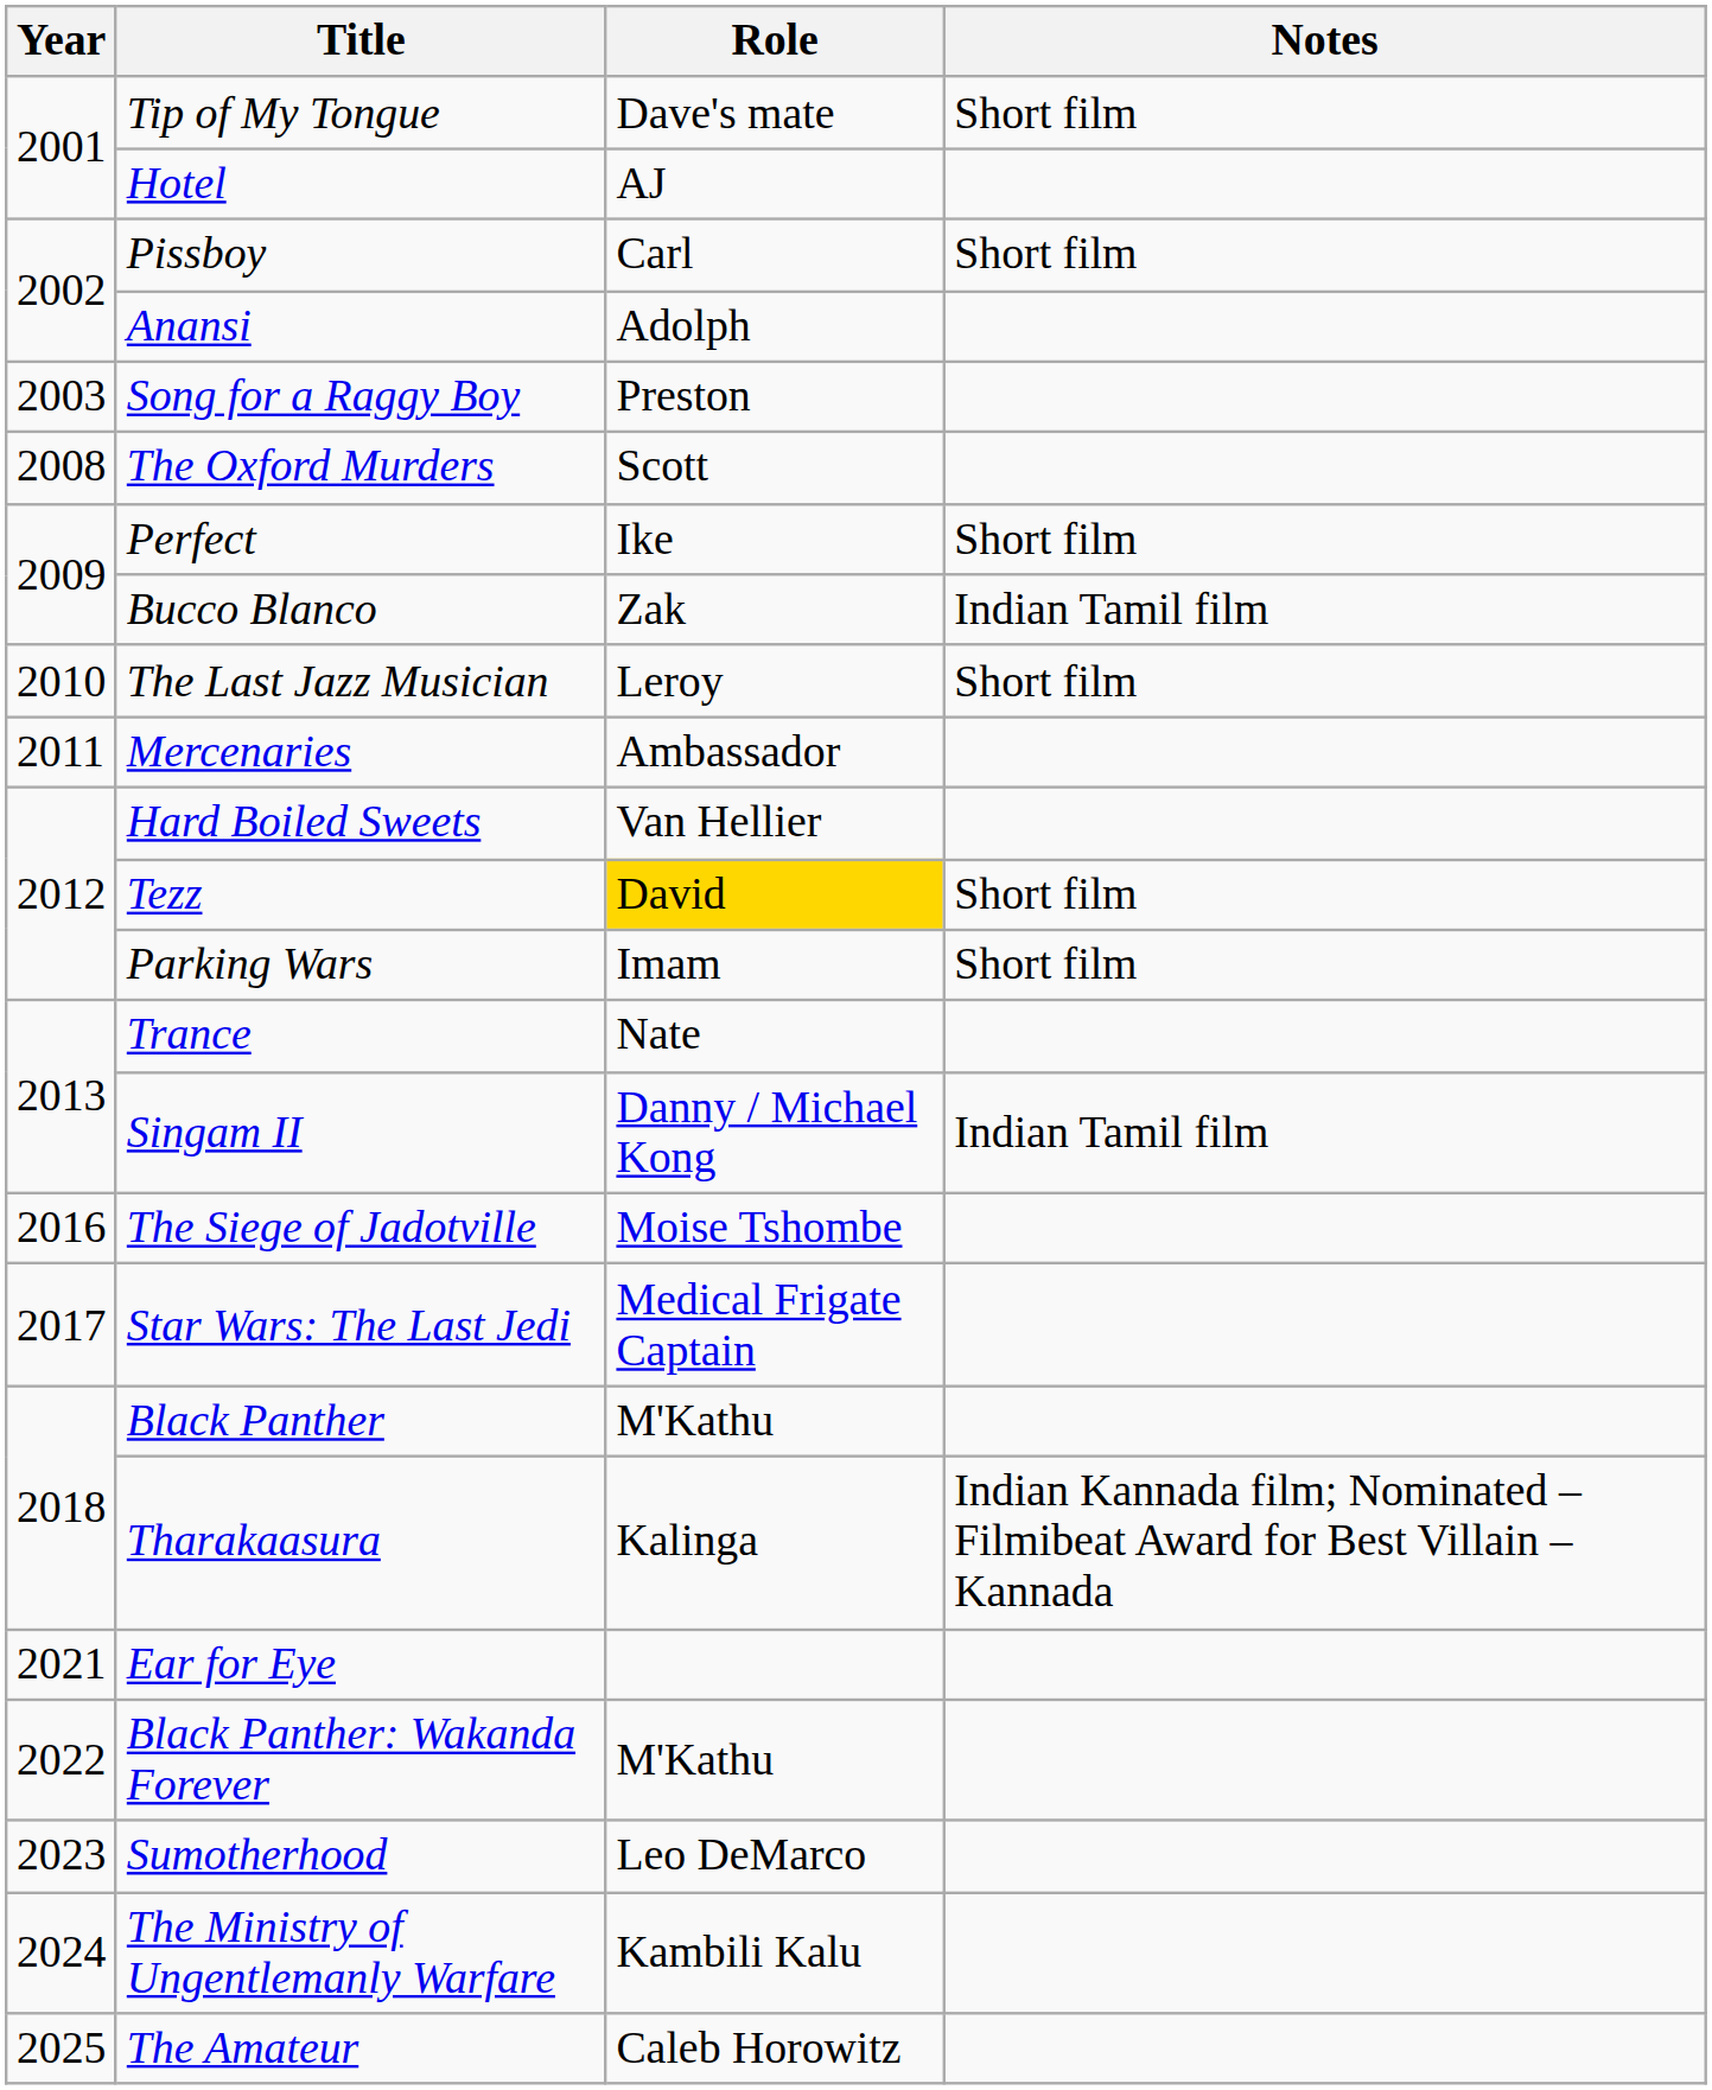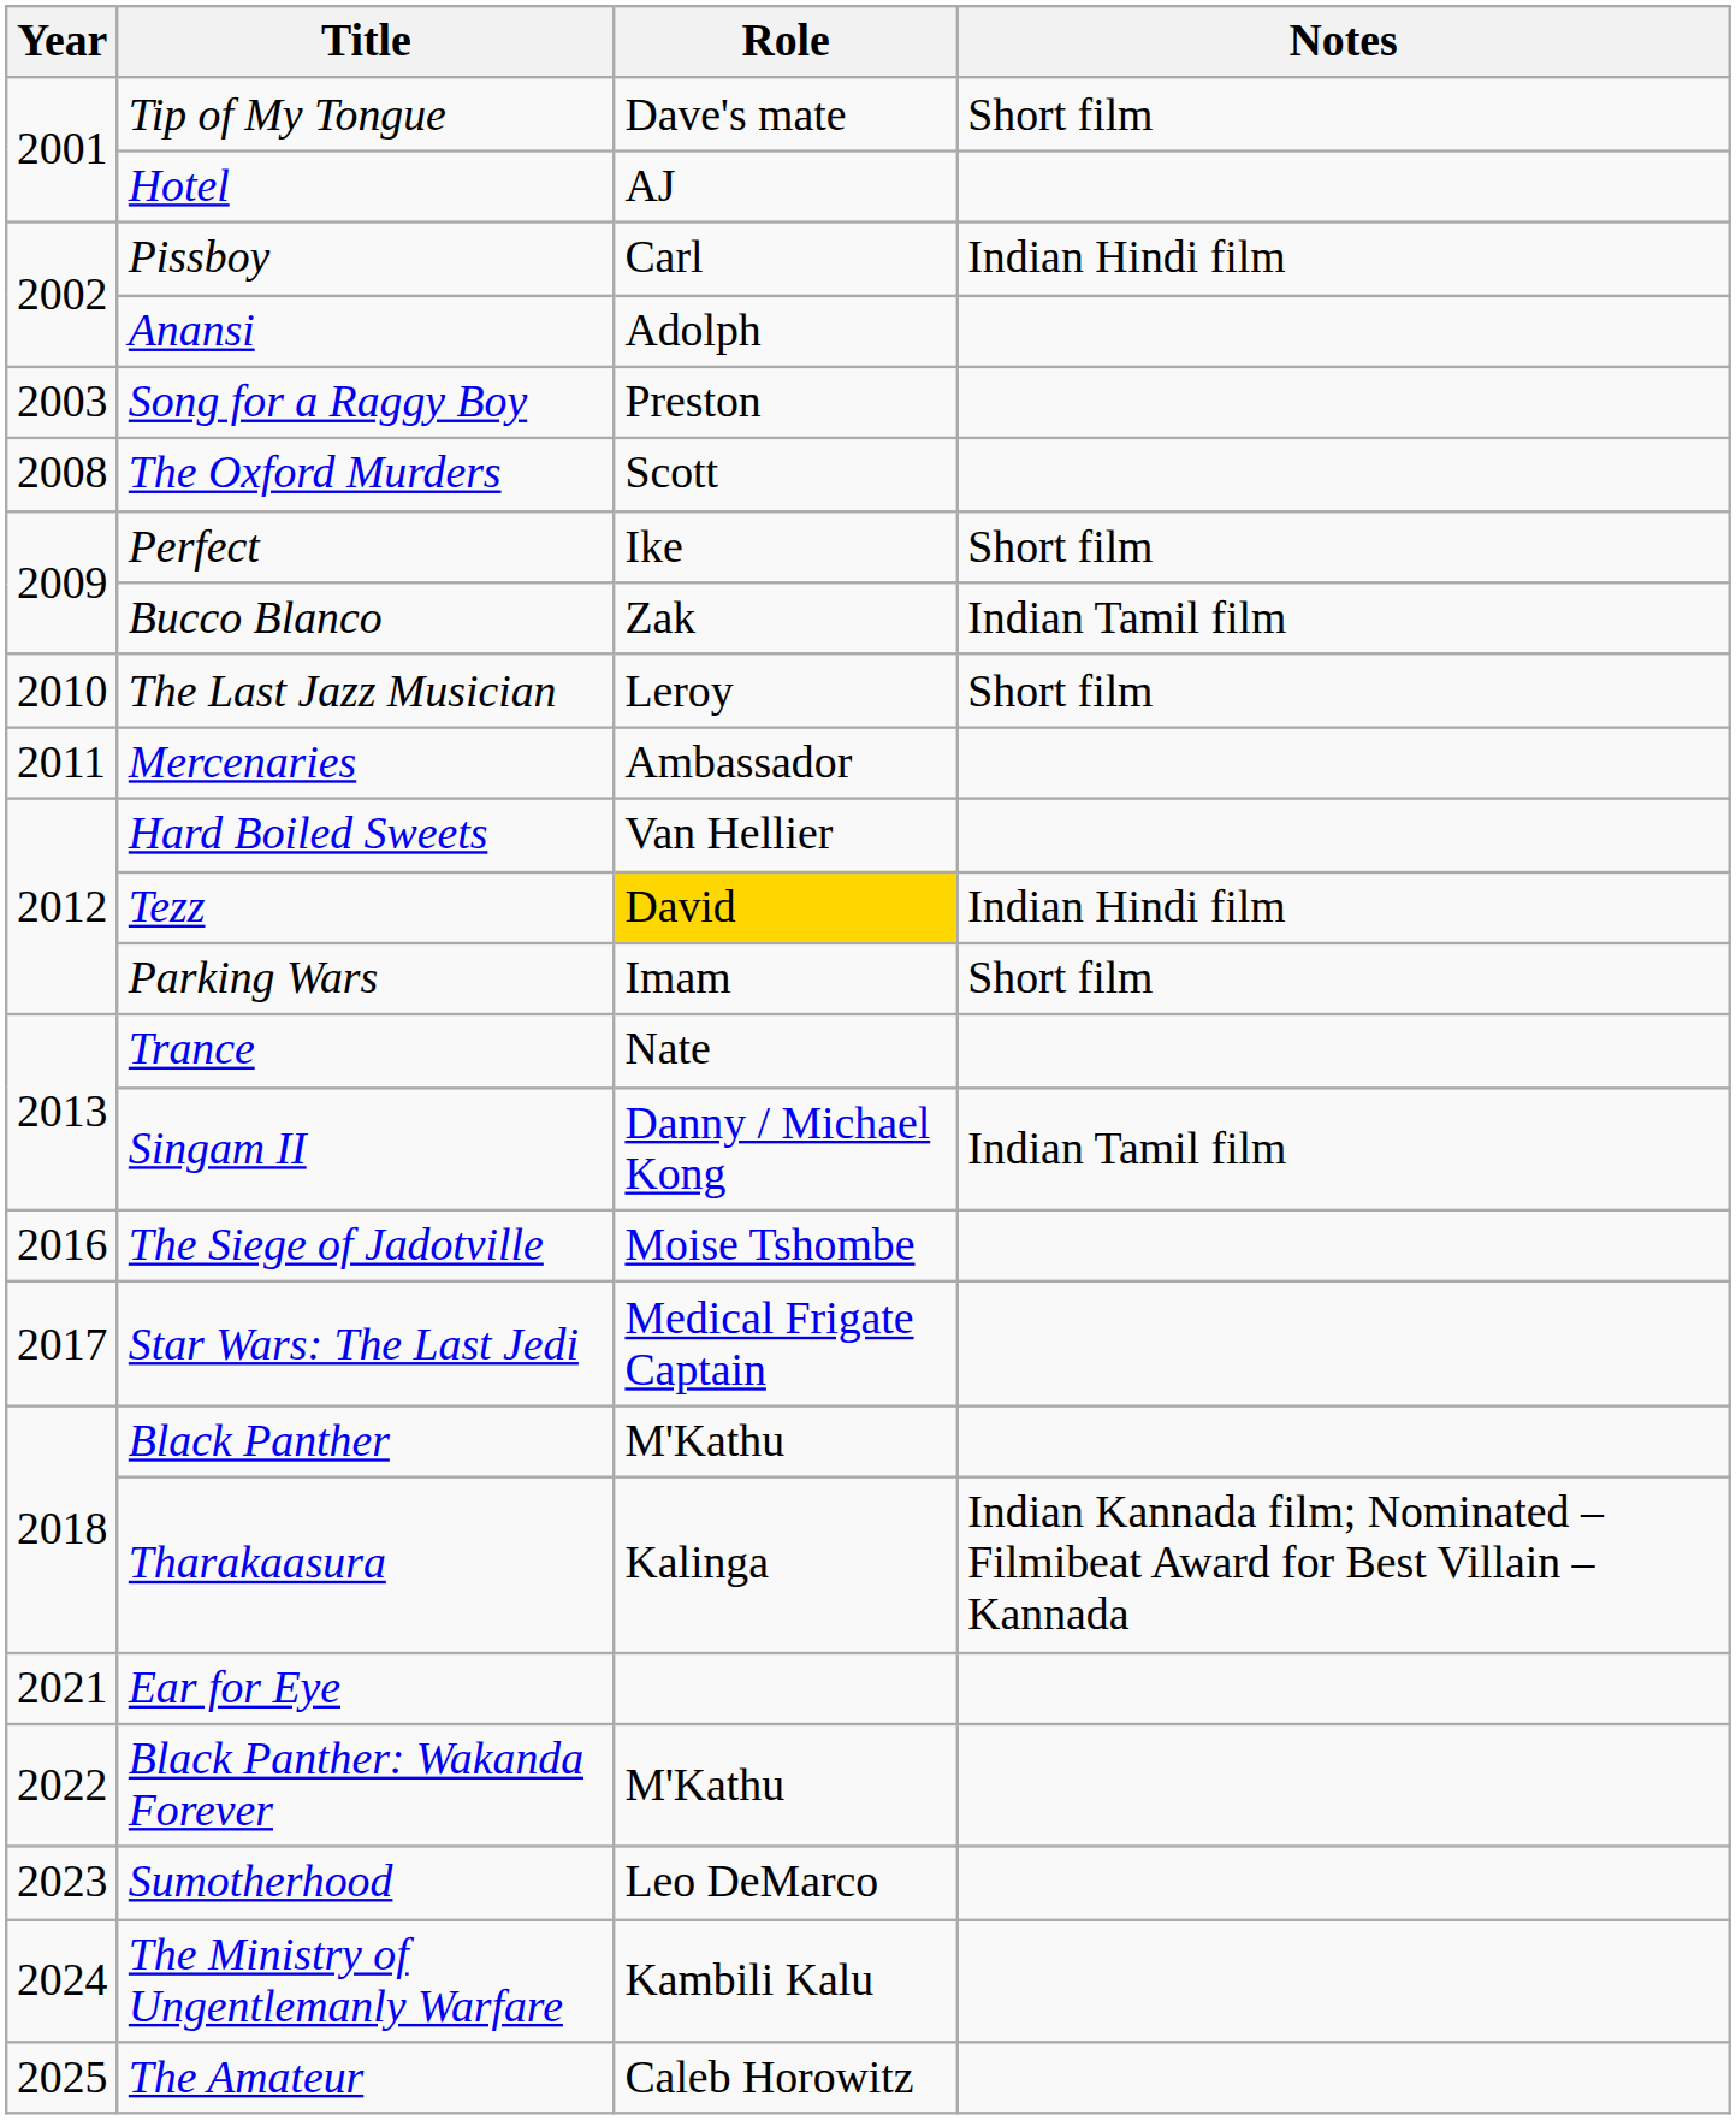 <table class="wikitable sortable">
 <tr>
 <th>Year</th>
 <th>Title</th>
 <th>Role</th>
 <th>Notes</th>
 </tr>
 <tr>
 <td rowspan="2">2001</td>
 <td><em>Tip of My Tongue</em></td>
 <td>Dave's mate</td>
 <td>Short film</td>
 </tr>
 <tr>
 <td><em><a href='#'>Hotel</a></em></td>
 <td>AJ</td>
 <td></td>
 </tr>
 <tr>
 <td rowspan="2">2002</td>
 <td><em>Pissboy</em></td>
 <td>Carl</td>
-<td>Short film</td>
+<td>Indian Hindi film</td>
 </tr>
 <tr>
 <td><em><a href='#'>Anansi</a></em></td>
 <td>Adolph</td>
 <td></td>
 </tr>
 <tr>
 <td>2003</td>
 <td><em><a href='#'>Song for a Raggy Boy</a></em></td>
 <td>Preston</td>
 <td></td>
 </tr>
 <tr>
 <td>2008</td>
 <td><em><a href='#'>The Oxford Murders</a></em></td>
 <td>Scott</td>
 <td></td>
 </tr>
 <tr>
 <td rowspan="2">2009</td>
 <td><em>Perfect</em></td>
 <td>Ike</td>
 <td>Short film</td>
 </tr>
 <tr>
 <td><em>Bucco Blanco</em></td>
 <td>Zak</td>
 <td>Indian Tamil film</td>
 </tr>
 <tr>
 <td>2010</td>
 <td><em>The Last Jazz Musician</em></td>
 <td>Leroy</td>
 <td>Short film</td>
 </tr>
 <tr>
 <td>2011</td>
 <td><em><a href='#'>Mercenaries</a></em></td>
 <td>Ambassador</td>
 <td></td>
 </tr>
 <tr>
 <td rowspan="3">2012</td>
 <td><em><a href='#'>Hard Boiled Sweets</a></em></td>
 <td>Van Hellier</td>
 <td></td>
 </tr>
 <tr>
 <td><em><a href='#'>Tezz</a></em></td>
 <td style="background: gold;">David</td>
-<td>Short film</td>
+<td>Indian Hindi film</td>
 </tr>
 <tr>
 <td><em>Parking Wars</em></td>
 <td>Imam</td>
 <td>Short film</td>
 </tr>
 <tr>
 <td rowspan="2">2013</td>
 <td><em><a href='#'>Trance</a></em></td>
 <td>Nate</td>
 <td></td>
 </tr>
 <tr>
 <td><em><a href='#'>Singam II</a></em></td>
 <td><a href='#'>Danny / Michael Kong</a></td>
 <td>Indian Tamil film</td>
 </tr>
 <tr>
 <td>2016</td>
 <td><em><a href='#'>The Siege of Jadotville</a></em></td>
 <td><a href='#'>Moise Tshombe</a></td>
 <td></td>
 </tr>
 <tr>
 <td>2017</td>
 <td><em><a href='#'>Star Wars: The Last Jedi</a></em></td>
 <td><a href='#'>Medical Frigate Captain</a></td>
 <td></td>
 </tr>
 <tr>
 <td rowspan="2">2018</td>
 <td><em><a href='#'>Black Panther</a></em></td>
 <td>M'Kathu</td>
 <td></td>
 </tr>
 <tr>
 <td><em><a href='#'>Tharakaasura</a></em></td>
 <td>Kalinga</td>
 <td>Indian Kannada film; Nominated – Filmibeat Award for Best Villain – Kannada</td>
 </tr>
 <tr>
 <td>2021</td>
 <td><em><a href='#'>Ear for Eye</a></em></td>
 <td></td>
 <td></td>
 </tr>
 <tr>
 <td>2022</td>
 <td><em><a href='#'>Black Panther: Wakanda Forever</a></em></td>
 <td>M'Kathu</td>
 <td></td>
 </tr>
 <tr>
 <td>2023</td>
 <td><em><a href='#'>Sumotherhood</a></em></td>
 <td>Leo DeMarco</td>
 <td></td>
 </tr>
 <tr>
 <td>2024</td>
 <td><em><a href='#'>The Ministry of Ungentlemanly Warfare</a></em></td>
 <td>Kambili Kalu</td>
 <td></td>
 </tr>
 <tr>
 <td>2025</td>
 <td><em><a href='#'>The Amateur</a></em></td>
 <td>Caleb Horowitz</td>
 </tr>
 </table>
